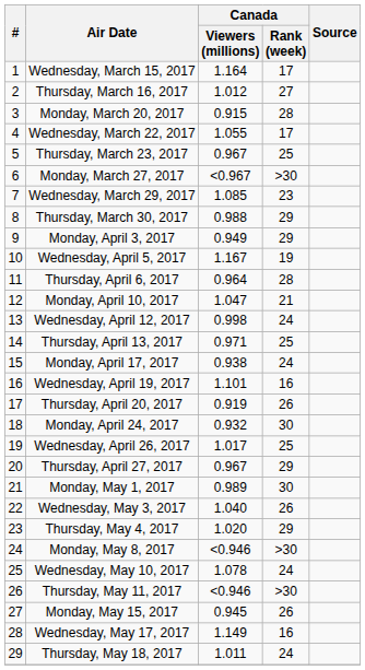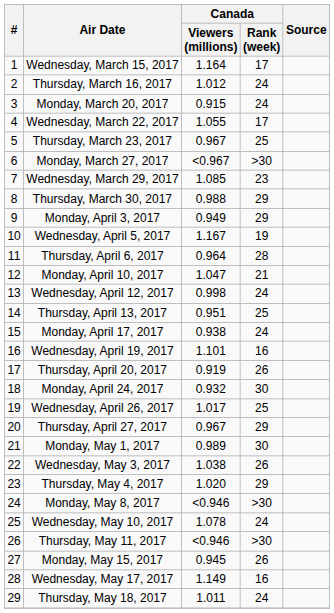 <table class="wikitable" style="margin:auto; margin:auto;">
 <tr>
 <th rowspan="2">#</th>
 <th rowspan="2">Air Date</th>
 <th colspan="2" style="text-align:center" class="unsortable">Canada</th>
 <th rowspan="2" class="unsortable">Source</th>
 </tr>
 <tr>
 <th>Viewers<br>(millions)</th>
 <th>Rank<br>(week)</th>
 </tr>
 <tr>
 <td style="text-align:center">1</td>
 <td style="text-align:center">Wednesday, March 15, 2017</td>
 <td style="text-align:center">1.164</td>
 <td style="text-align:center">17</td>
 <td style="text-align:center"></td>
 </tr>
 <tr>
 <td style="text-align:center">2</td>
 <td style="text-align:center">Thursday, March 16, 2017</td>
 <td style="text-align:center">1.012</td>
-<td style="text-align:center">27</td>
+<td style="text-align:center">24</td>
 <td style="text-align:center"></td>
 </tr>
 <tr>
 <td style="text-align:center">3</td>
 <td style="text-align:center">Monday, March 20, 2017</td>
 <td style="text-align:center">0.915</td>
-<td style="text-align:center">28</td>
+<td style="text-align:center">24</td>
 <td style="text-align:center"></td>
 </tr>
 <tr>
 <td style="text-align:center">4</td>
 <td style="text-align:center">Wednesday, March 22, 2017</td>
 <td style="text-align:center">1.055</td>
 <td style="text-align:center">17</td>
 <td style="text-align:center"></td>
 </tr>
 <tr>
 <td style="text-align:center">5</td>
 <td style="text-align:center">Thursday, March 23, 2017</td>
 <td style="text-align:center">0.967</td>
 <td style="text-align:center">25</td>
 <td style="text-align:center"></td>
 </tr>
 <tr>
 <td style="text-align:center">6</td>
 <td style="text-align:center">Monday, March 27, 2017</td>
 <td style="text-align:center"><0.967</td>
 <td style="text-align:center">>30</td>
 <td style="text-align:center"></td>
 </tr>
 <tr>
 <td style="text-align:center">7</td>
 <td style="text-align:center">Wednesday, March 29, 2017</td>
 <td style="text-align:center">1.085</td>
 <td style="text-align:center">23</td>
 <td style="text-align:center"></td>
 </tr>
 <tr>
 <td style="text-align:center">8</td>
 <td style="text-align:center">Thursday, March 30, 2017</td>
 <td style="text-align:center">0.988</td>
 <td style="text-align:center">29</td>
 <td style="text-align:center"></td>
 </tr>
 <tr>
 <td style="text-align:center">9</td>
 <td style="text-align:center">Monday, April 3, 2017</td>
 <td style="text-align:center">0.949</td>
 <td style="text-align:center">29</td>
 <td style="text-align:center"></td>
 </tr>
 <tr>
 <td style="text-align:center">10</td>
 <td style="text-align:center">Wednesday, April 5, 2017</td>
 <td style="text-align:center">1.167</td>
 <td style="text-align:center">19</td>
 <td style="text-align:center"></td>
 </tr>
 <tr>
 <td style="text-align:center">11</td>
 <td style="text-align:center">Thursday, April 6, 2017</td>
 <td style="text-align:center">0.964</td>
 <td style="text-align:center">28</td>
 <td style="text-align:center"></td>
 </tr>
 <tr>
 <td style="text-align:center">12</td>
 <td style="text-align:center">Monday, April 10, 2017</td>
 <td style="text-align:center">1.047</td>
 <td style="text-align:center">21</td>
 <td style="text-align:center"></td>
 </tr>
 <tr>
 <td style="text-align:center">13</td>
 <td style="text-align:center">Wednesday, April 12, 2017</td>
 <td style="text-align:center">0.998</td>
 <td style="text-align:center">24</td>
 <td style="text-align:center"></td>
 </tr>
 <tr>
 <td style="text-align:center">14</td>
 <td style="text-align:center">Thursday, April 13, 2017</td>
-<td style="text-align:center">0.971</td>
+<td style="text-align:center">0.951</td>
 <td style="text-align:center">25</td>
 <td style="text-align:center"></td>
 </tr>
 <tr>
 <td style="text-align:center">15</td>
 <td style="text-align:center">Monday, April 17, 2017</td>
 <td style="text-align:center">0.938</td>
 <td style="text-align:center">24</td>
 <td style="text-align:center"></td>
 </tr>
 <tr>
 <td style="text-align:center">16</td>
 <td style="text-align:center">Wednesday, April 19, 2017</td>
 <td style="text-align:center">1.101</td>
 <td style="text-align:center">16</td>
 <td style="text-align:center"></td>
 </tr>
 <tr>
 <td style="text-align:center">17</td>
 <td style="text-align:center">Thursday, April 20, 2017</td>
 <td style="text-align:center">0.919</td>
 <td style="text-align:center">26</td>
 <td style="text-align:center"></td>
 </tr>
 <tr>
 <td style="text-align:center">18</td>
 <td style="text-align:center">Monday, April 24, 2017</td>
 <td style="text-align:center">0.932</td>
 <td style="text-align:center">30</td>
 <td style="text-align:center"></td>
 </tr>
 <tr>
 <td style="text-align:center">19</td>
 <td style="text-align:center">Wednesday, April 26, 2017</td>
 <td style="text-align:center">1.017</td>
 <td style="text-align:center">25</td>
 <td style="text-align:center"></td>
 </tr>
 <tr>
 <td style="text-align:center">20</td>
 <td style="text-align:center">Thursday, April 27, 2017</td>
 <td style="text-align:center">0.967</td>
 <td style="text-align:center">29</td>
 <td style="text-align:center"></td>
 </tr>
 <tr>
 <td style="text-align:center">21</td>
 <td style="text-align:center">Monday, May 1, 2017</td>
 <td style="text-align:center">0.989</td>
 <td style="text-align:center">30</td>
 <td style="text-align:center"></td>
 </tr>
 <tr>
 <td style="text-align:center">22</td>
 <td style="text-align:center">Wednesday, May 3, 2017</td>
-<td style="text-align:center">1.040</td>
+<td style="text-align:center">1.038</td>
 <td style="text-align:center">26</td>
 <td style="text-align:center"></td>
 </tr>
 <tr>
 <td style="text-align:center">23</td>
 <td style="text-align:center">Thursday, May 4, 2017</td>
 <td style="text-align:center">1.020</td>
 <td style="text-align:center">29</td>
 <td style="text-align:center"></td>
 </tr>
 <tr>
 <td style="text-align:center">24</td>
 <td style="text-align:center">Monday, May 8, 2017</td>
 <td style="text-align:center"><0.946</td>
 <td style="text-align:center">>30</td>
 <td style="text-align:center"></td>
 </tr>
 <tr>
 <td style="text-align:center">25</td>
 <td style="text-align:center">Wednesday, May 10, 2017</td>
 <td style="text-align:center">1.078</td>
 <td style="text-align:center">24</td>
 <td style="text-align:center"></td>
 </tr>
 <tr>
 <td style="text-align:center">26</td>
 <td style="text-align:center">Thursday, May 11, 2017</td>
 <td style="text-align:center"><0.946</td>
 <td style="text-align:center">>30</td>
 <td style="text-align:center"></td>
 </tr>
 <tr>
 <td style="text-align:center">27</td>
 <td style="text-align:center">Monday, May 15, 2017</td>
 <td style="text-align:center">0.945</td>
 <td style="text-align:center">26</td>
 <td style="text-align:center"></td>
 </tr>
 <tr>
 <td style="text-align:center">28</td>
 <td style="text-align:center">Wednesday, May 17, 2017</td>
 <td style="text-align:center">1.149</td>
 <td style="text-align:center">16</td>
 <td style="text-align:center"></td>
 </tr>
 <tr>
 <td style="text-align:center">29</td>
 <td style="text-align:center">Thursday, May 18, 2017</td>
 <td style="text-align:center">1.011</td>
 <td style="text-align:center">24</td>
 <td style="text-align:center"></td>
 </tr>
 <tr>
 </tr>
 </table>
